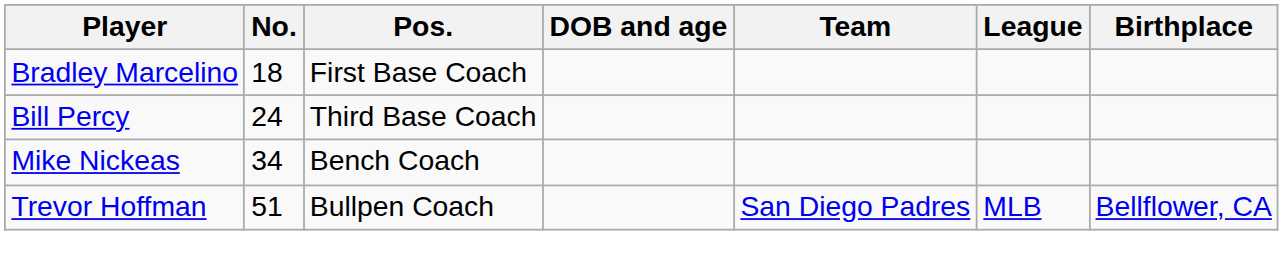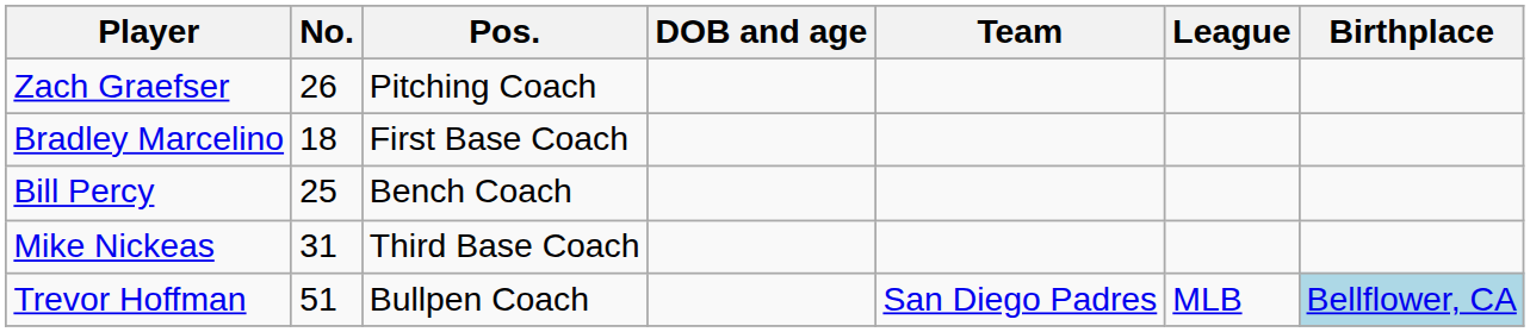 <table class="wikitable sortable">
 <tr>
 <th>Player</th>
 <th>No.</th>
 <th>Pos.</th>
 <th>DOB and age</th>
 <th>Team</th>
 <th>League</th>
 <th>Birthplace</th>
+</tr>
+<tr>
+<td><a href='#'>Zach Graefser</a></td>
+<td>26</td>
+<td>Pitching Coach</td>
+<td></td>
+<td></td>
+<td></td>
+<td></td>
 </tr>
 <tr>
 <td><a href='#'>Bradley Marcelino</a></td>
 <td>18</td>
 <td>First Base Coach</td>
 <td></td>
 <td></td>
 <td></td>
 <td></td>
 </tr>
 <tr>
 <td><a href='#'>Bill Percy</a></td>
-<td>24</td>
-<td>Third Base Coach</td>
+<td>25</td>
+<td>Bench Coach</td>
 <td></td>
 <td></td>
 <td></td>
 <td></td>
 </tr>
 <tr>
 <td><a href='#'>Mike Nickeas</a></td>
-<td>34</td>
-<td>Bench Coach</td>
+<td>31</td>
+<td>Third Base Coach</td>
 <td></td>
 <td></td>
 <td></td>
 <td></td>
 </tr>
 <tr>
 <td><a href='#'>Trevor Hoffman</a></td>
 <td>51</td>
 <td>Bullpen Coach</td>
 <td></td>
 <td><a href='#'>San Diego Padres</a></td>
 <td><a href='#'>MLB</a></td>
-<td><a href='#'>Bellflower, CA</a></td>
+<td style="background: lightblue;"><a href='#'>Bellflower, CA</a></td>
 </tr>
 </table>
